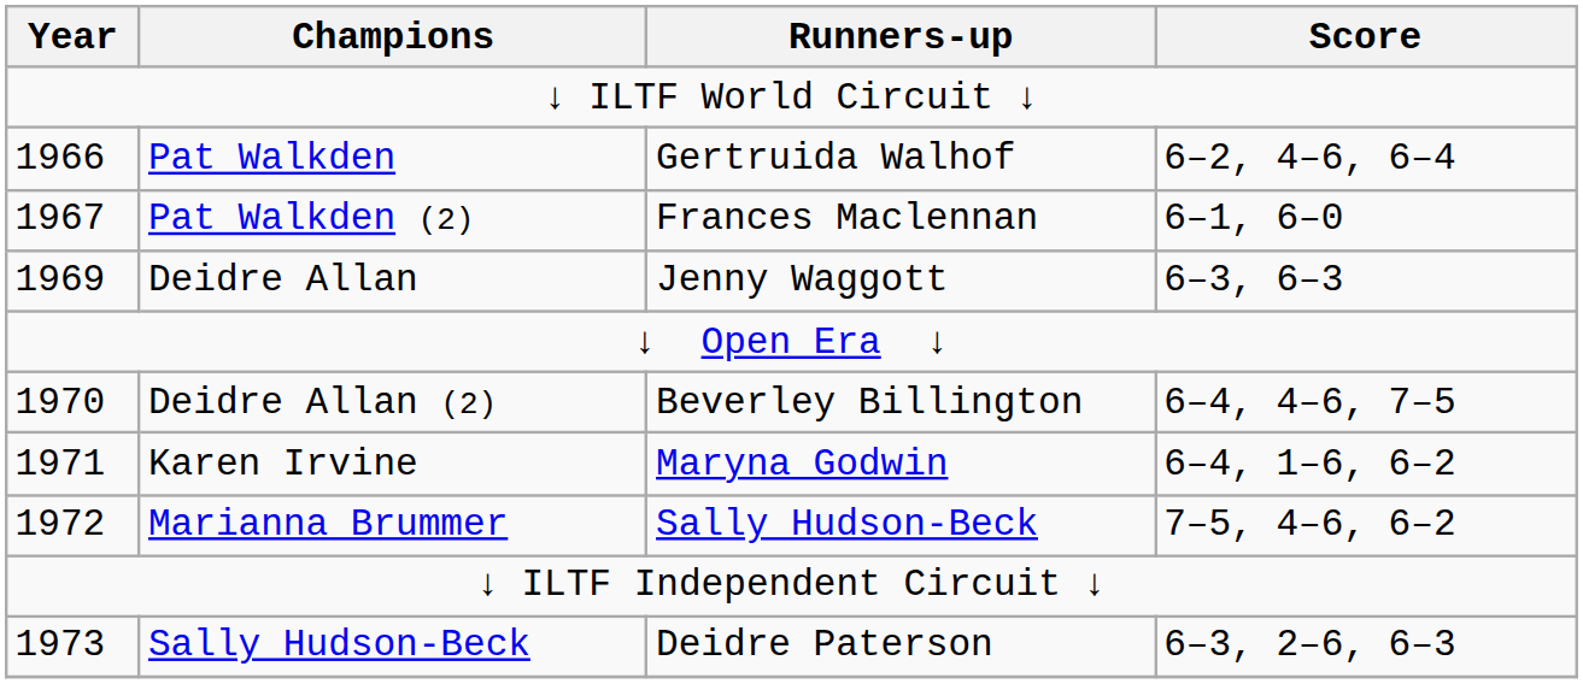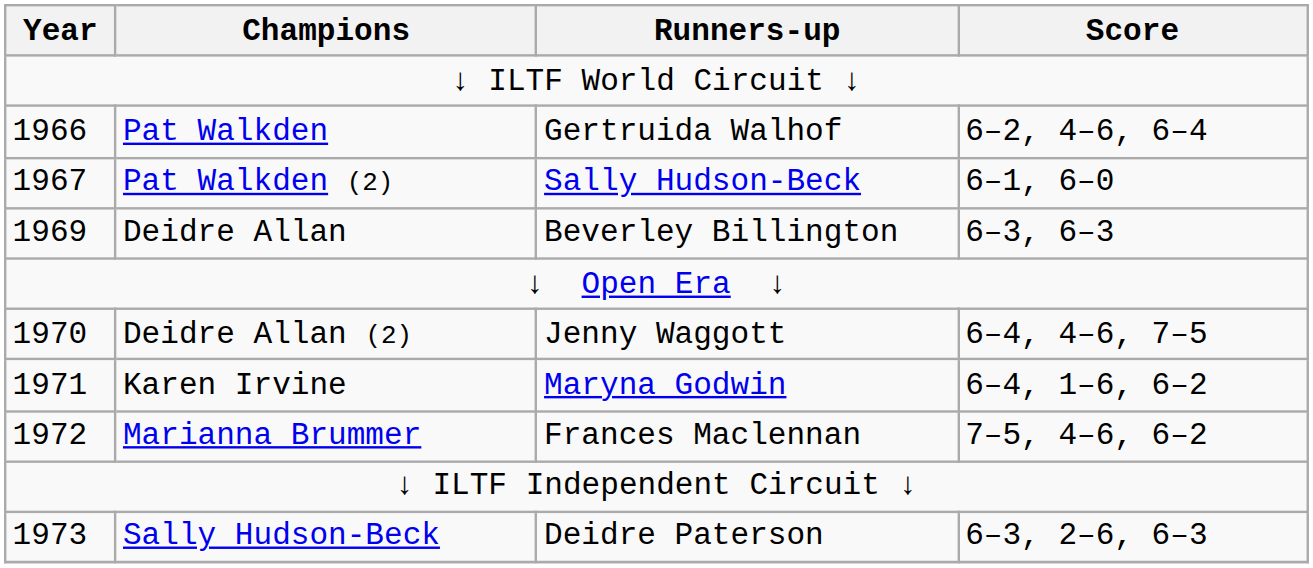 <table class="wikitable sortable">
 <tr>
 <th style="width:40px">Year</th>
 <th style="width:170px">Champions</th>
 <th style="width:170px">Runners-up</th>
 <th style="width:140px" class="unsortable">Score</th>
 </tr>
 <tr>
 <td colspan=4 align=center>↓ ILTF World Circuit ↓</td>
 </tr>
 <tr>
 <td>1966</td>
 <td> <a href='#'>Pat Walkden</a></td>
 <td> Gertruida Walhof</td>
 <td>6–2, 4–6, 6–4</td>
 </tr>
 <tr>
 <td>1967</td>
 <td> <a href='#'>Pat Walkden</a> <small>(2)</small></td>
-<td> Frances Maclennan</td>
+<td> <a href='#'>Sally Hudson-Beck</a></td>
 <td>6–1, 6–0</td>
 </tr>
 <tr>
 <td>1969</td>
 <td> Deidre Allan</td>
-<td> Jenny Waggott</td>
+<td> Beverley Billington</td>
 <td>6–3, 6–3</td>
 </tr>
 <tr>
 <td colspan=4 align=center>↓  <a href='#'>Open Era</a>  ↓</td>
 </tr>
 <tr>
 <td>1970</td>
 <td> Deidre Allan <small>(2)</small></td>
-<td> Beverley Billington</td>
+<td> Jenny Waggott</td>
 <td>6–4, 4–6, 7–5</td>
 </tr>
 <tr>
 <td>1971</td>
 <td> Karen Irvine</td>
 <td> <a href='#'>Maryna Godwin</a></td>
 <td>6–4, 1–6, 6–2</td>
 </tr>
 <tr>
 <td>1972</td>
 <td> <a href='#'>Marianna Brummer</a></td>
-<td> <a href='#'>Sally Hudson-Beck</a></td>
+<td> Frances Maclennan</td>
 <td>7–5, 4–6, 6–2</td>
 </tr>
 <tr>
 <td colspan=4 align=center>↓ ILTF Independent Circuit ↓</td>
 </tr>
 <tr>
 <td>1973</td>
 <td> <a href='#'>Sally Hudson-Beck</a></td>
 <td> Deidre Paterson</td>
 <td>6–3, 2–6, 6–3</td>
 </tr>
 <tr>
 </tr>
 </table>
